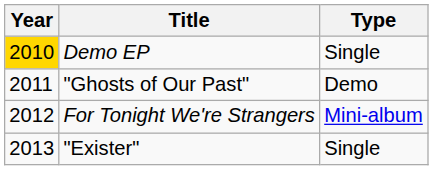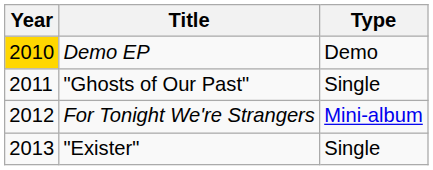 <table class="wikitable">
 <tr>
 <th>Year</th>
 <th>Title</th>
 <th>Type</th>
 </tr>
 <tr>
 <td style="background: gold;">2010</td>
 <td><em>Demo EP</em></td>
-<td>Single</td>
+<td>Demo</td>
 </tr>
 <tr>
 <td>2011</td>
 <td>"Ghosts of Our Past"</td>
-<td>Demo</td>
+<td>Single</td>
 </tr>
 <tr>
 <td>2012</td>
 <td><em>For Tonight We're Strangers</em></td>
 <td><a href='#'>Mini-album</a></td>
 </tr>
 <tr>
 <td>2013</td>
 <td>"Exister"</td>
 <td>Single</td>
 </tr>
 </table>
